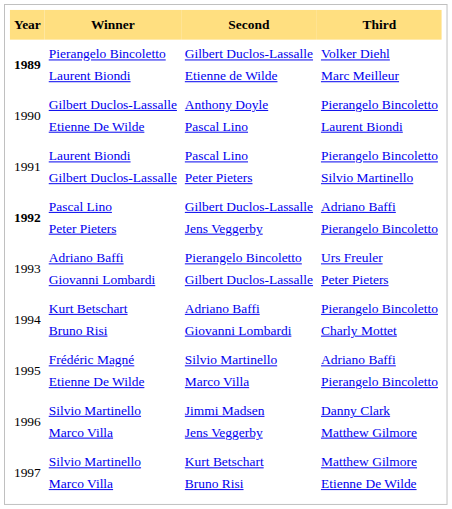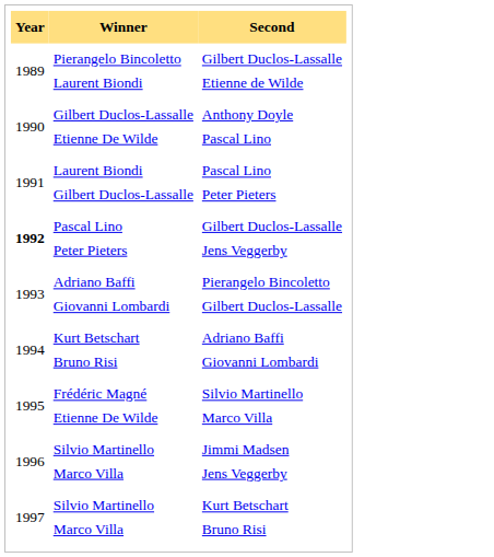 <table cellpadding="4" cellspacing="0"  style="border: 1px solid silver; color: black; margin: 0 0 0.5em 0; background-color: white; padding: 5px; text-align: left; font-size:85%; vertical-align: top; line-height:1.6em;">
 <tr>
 <th scope=col; align="center" bgcolor="FFDF80">Year</th>
 <th scope=col; align="center" bgcolor="FFDF80">Winner</th>
 <th scope=col; align="center" bgcolor="FFDF80">Second</th>
-<th scope=col; align="center" bgcolor="FFDF80">Third</th>
 </tr>
 <tr>
-<td><strong>1989</strong></td>
+<td>1989</td>
 <td> <a href='#'>Pierangelo Bincoletto</a>  <br> <a href='#'>Laurent Biondi</a></td>
 <td> <a href='#'>Gilbert Duclos-Lassalle</a>  <br> <a href='#'>Etienne de Wilde</a></td>
-<td> <a href='#'>Volker Diehl</a>  <br> <a href='#'>Marc Meilleur</a></td>
 </tr>
 <tr>
 <td>1990</td>
 <td> <a href='#'>Gilbert Duclos-Lassalle</a><br> <a href='#'>Etienne De Wilde</a></td>
 <td> <a href='#'>Anthony Doyle</a><br> <a href='#'>Pascal Lino</a></td>
-<td> <a href='#'>Pierangelo Bincoletto</a><br> <a href='#'>Laurent Biondi</a></td>
 </tr>
 <tr>
 <td>1991</td>
 <td> <a href='#'>Laurent Biondi</a><br> <a href='#'>Gilbert Duclos-Lassalle</a></td>
 <td> <a href='#'>Pascal Lino</a><br> <a href='#'>Peter Pieters</a></td>
-<td> <a href='#'>Pierangelo Bincoletto</a><br> <a href='#'>Silvio Martinello</a></td>
 </tr>
 <tr>
 <td><strong>1992</strong></td>
 <td> <a href='#'>Pascal Lino</a><br> <a href='#'>Peter Pieters</a></td>
 <td> <a href='#'>Gilbert Duclos-Lassalle</a><br> <a href='#'>Jens Veggerby</a></td>
-<td> <a href='#'>Adriano Baffi</a><br> <a href='#'>Pierangelo Bincoletto</a></td>
 </tr>
 <tr>
 <td>1993</td>
 <td> <a href='#'>Adriano Baffi</a><br> <a href='#'>Giovanni Lombardi</a></td>
 <td> <a href='#'>Pierangelo Bincoletto</a><br> <a href='#'>Gilbert Duclos-Lassalle</a></td>
-<td> <a href='#'>Urs Freuler</a><br> <a href='#'>Peter Pieters</a></td>
 </tr>
 <tr>
 <td>1994</td>
 <td> <a href='#'>Kurt Betschart</a><br> <a href='#'>Bruno Risi</a></td>
 <td> <a href='#'>Adriano Baffi</a><br> <a href='#'>Giovanni Lombardi</a></td>
-<td> <a href='#'>Pierangelo Bincoletto</a><br> <a href='#'>Charly Mottet</a></td>
 </tr>
 <tr>
 <td>1995</td>
 <td> <a href='#'>Frédéric Magné</a><br> <a href='#'>Etienne De Wilde</a></td>
 <td> <a href='#'>Silvio Martinello</a><br> <a href='#'>Marco Villa</a></td>
-<td> <a href='#'>Adriano Baffi</a><br> <a href='#'>Pierangelo Bincoletto</a></td>
 </tr>
 <tr>
 <td>1996</td>
 <td> <a href='#'>Silvio Martinello</a><br> <a href='#'>Marco Villa</a></td>
 <td> <a href='#'>Jimmi Madsen</a><br> <a href='#'>Jens Veggerby</a></td>
-<td> <a href='#'>Danny Clark</a><br> <a href='#'>Matthew Gilmore</a></td>
 </tr>
 <tr>
 <td>1997</td>
 <td> <a href='#'>Silvio Martinello</a><br> <a href='#'>Marco Villa</a></td>
 <td> <a href='#'>Kurt Betschart</a><br> <a href='#'>Bruno Risi</a></td>
-<td> <a href='#'>Matthew Gilmore</a><br> <a href='#'>Etienne De Wilde</a></td>
 </tr>
 </table>
